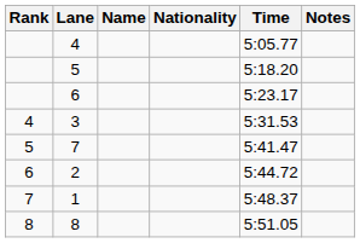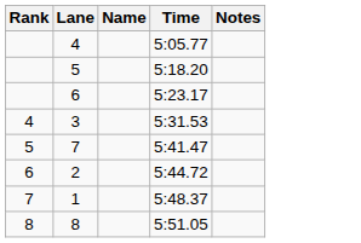 <table class="wikitable sortable" style="text-align:center">
 <tr>
 <th>Rank</th>
 <th>Lane</th>
 <th>Name</th>
-<th>Nationality</th>
 <th>Time</th>
 <th>Notes</th>
 </tr>
 <tr>
 <td></td>
 <td>4</td>
-<td style="text-align:left"></td>
 <td style="text-align:left"></td>
 <td>5:05.77</td>
 <td></td>
 </tr>
 <tr>
 <td></td>
 <td>5</td>
 <td style="text-align:left"></td>
-<td style="text-align:left"></td>
 <td>5:18.20</td>
 <td></td>
 </tr>
 <tr>
 <td></td>
 <td>6</td>
-<td style="text-align:left"></td>
 <td style="text-align:left"></td>
 <td>5:23.17</td>
 <td></td>
 </tr>
 <tr>
 <td>4</td>
 <td>3</td>
 <td style="text-align:left"></td>
-<td style="text-align:left"></td>
 <td>5:31.53</td>
 <td></td>
 </tr>
 <tr>
 <td>5</td>
 <td>7</td>
-<td style="text-align:left"></td>
 <td style="text-align:left"></td>
 <td>5:41.47</td>
 <td></td>
 </tr>
 <tr>
 <td>6</td>
 <td>2</td>
 <td style="text-align:left"></td>
-<td style="text-align:left"></td>
 <td>5:44.72</td>
 <td></td>
 </tr>
 <tr>
 <td>7</td>
 <td>1</td>
-<td style="text-align:left"></td>
 <td style="text-align:left"></td>
 <td>5:48.37</td>
 <td></td>
 </tr>
 <tr>
 <td>8</td>
 <td>8</td>
 <td style="text-align:left"></td>
-<td style="text-align:left"></td>
 <td>5:51.05</td>
 <td></td>
 </tr>
 </table>
